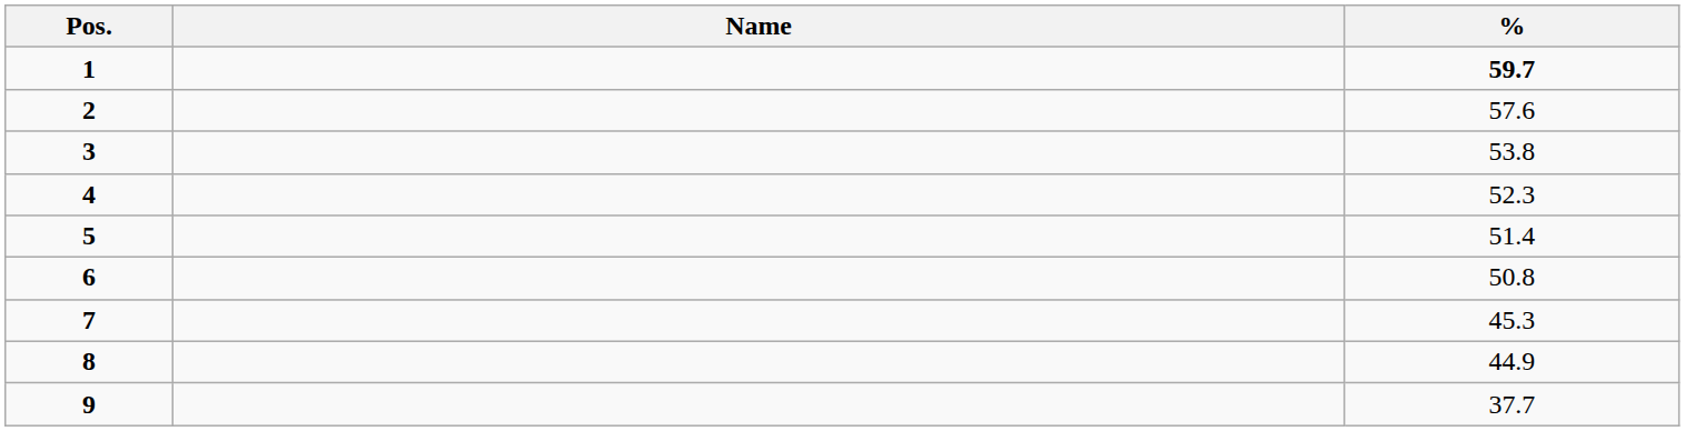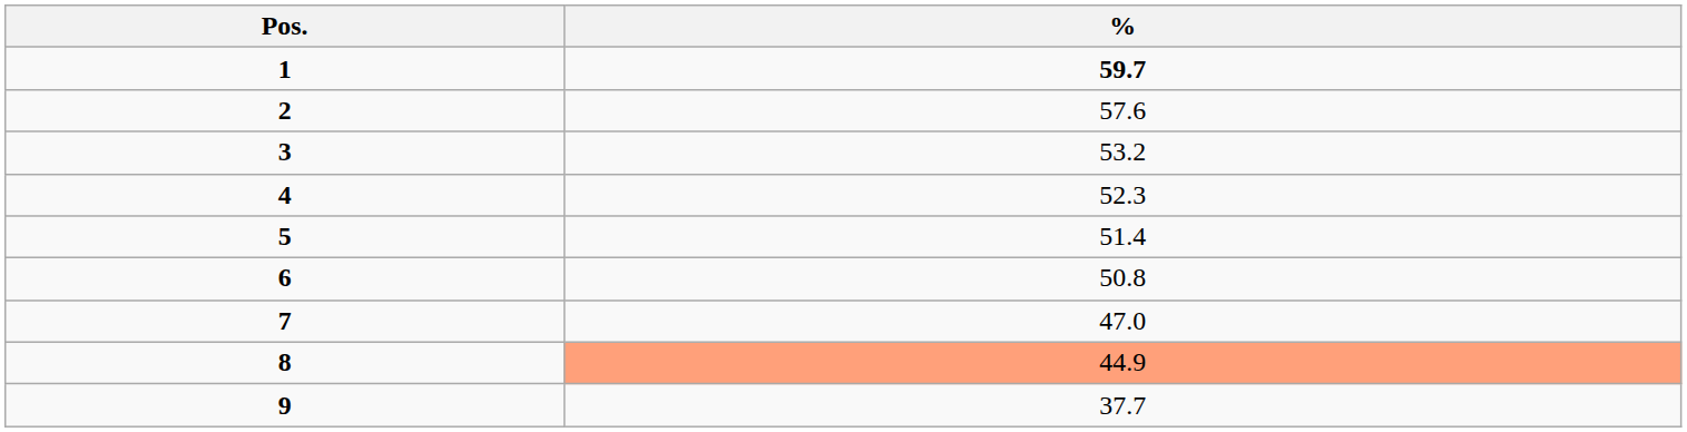 <table class="wikitable" style="width:80%;">
 <tr>
 <th style="width:10%;">Pos.</th>
-<th style="width:70%;">Name</th>
 <th style="width:20%;">%</th>
 </tr>
 <tr>
 <td align=center><strong>1</strong></td>
-<td><strong></strong></td>
 <td align=center><strong>59.7</strong></td>
 </tr>
 <tr>
 <td align=center><strong>2</strong></td>
-<td></td>
 <td align=center>57.6</td>
 </tr>
 <tr>
 <td align=center><strong>3</strong></td>
-<td></td>
-<td align=center>53.8</td>
+<td align=center>53.2</td>
 </tr>
 <tr>
 <td align=center><strong>4</strong></td>
-<td></td>
 <td align=center>52.3</td>
 </tr>
 <tr>
 <td align=center><strong>5</strong></td>
-<td></td>
 <td align=center>51.4</td>
 </tr>
 <tr>
 <td align=center><strong>6</strong></td>
-<td></td>
 <td align=center>50.8</td>
 </tr>
 <tr>
 <td align=center><strong>7</strong></td>
-<td></td>
-<td align=center>45.3</td>
+<td align=center>47.0</td>
 </tr>
 <tr>
 <td align=center><strong>8</strong></td>
-<td></td>
-<td align=center>44.9</td>
+<td align=center style="background: lightsalmon;">44.9</td>
 </tr>
 <tr>
 <td align=center><strong>9</strong></td>
-<td></td>
 <td align=center>37.7</td>
 </tr>
 </table>
